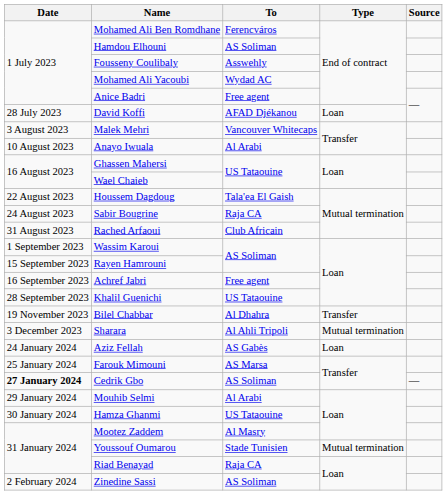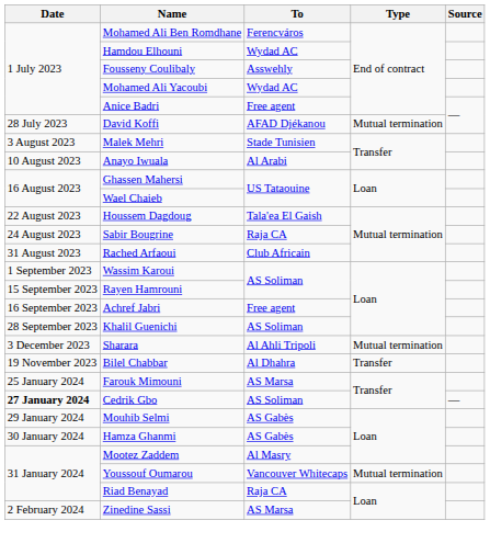 <table class="wikitable">
 <tr>
 <th>Date</th>
 <th>Name</th>
 <th>To</th>
 <th>Type</th>
 <th>Source</th>
 </tr>
 <tr>
 <td rowspan=5>1 July 2023</td>
 <td> <a href='#'>Mohamed Ali Ben Romdhane</a></td>
 <td> <a href='#'>Ferencváros</a></td>
 <td rowspan=5>End of contract</td>
 <td></td>
 </tr>
 <tr>
 <td> <a href='#'>Hamdou Elhouni</a></td>
-<td> <a href='#'>AS Soliman</a></td>
+<td> <a href='#'>Wydad AC</a></td>
 <td></td>
 </tr>
 <tr>
 <td> <a href='#'>Fousseny Coulibaly</a></td>
 <td> <a href='#'>Asswehly</a></td>
 <td></td>
 </tr>
 <tr>
 <td> <a href='#'>Mohamed Ali Yacoubi</a></td>
 <td> <a href='#'>Wydad AC</a></td>
 <td></td>
 </tr>
 <tr>
 <td> <a href='#'>Anice Badri</a></td>
 <td><a href='#'>Free agent</a></td>
 <td rowspan=2>—</td>
 </tr>
 <tr>
 <td>28 July 2023</td>
 <td> <a href='#'>David Koffi</a></td>
 <td> <a href='#'>AFAD Djékanou</a></td>
-<td>Loan</td>
+<td>Mutual termination</td>
 </tr>
 <tr>
 <td>3 August 2023</td>
 <td> <a href='#'>Malek Mehri</a></td>
-<td> <a href='#'>Vancouver Whitecaps</a></td>
+<td> <a href='#'>Stade Tunisien</a></td>
 <td rowspan=2>Transfer</td>
 <td></td>
 </tr>
 <tr>
 <td>10 August 2023</td>
 <td> <a href='#'>Anayo Iwuala</a></td>
 <td> <a href='#'>Al Arabi</a></td>
 <td></td>
 </tr>
 <tr>
 <td rowspan=2>16 August 2023</td>
 <td> <a href='#'>Ghassen Mahersi</a></td>
 <td rowspan=2> <a href='#'>US Tataouine</a></td>
 <td rowspan=2>Loan</td>
 <td></td>
 </tr>
 <tr>
 <td> <a href='#'>Wael Chaieb</a></td>
 <td></td>
 </tr>
 <tr>
 <td>22 August 2023</td>
 <td> <a href='#'>Houssem Dagdoug</a></td>
 <td> <a href='#'>Tala'ea El Gaish</a></td>
 <td rowspan=3>Mutual termination</td>
 <td></td>
 </tr>
 <tr>
 <td>24 August 2023</td>
 <td> <a href='#'>Sabir Bougrine</a></td>
 <td> <a href='#'>Raja CA</a></td>
 <td></td>
 </tr>
 <tr>
 <td>31 August 2023</td>
 <td> <a href='#'>Rached Arfaoui</a></td>
 <td> <a href='#'>Club Africain</a></td>
 <td></td>
 </tr>
 <tr>
 <td>1 September 2023</td>
 <td> <a href='#'>Wassim Karoui</a></td>
 <td rowspan=2> <a href='#'>AS Soliman</a></td>
 <td rowspan=4>Loan</td>
 <td></td>
 </tr>
 <tr>
 <td>15 September 2023</td>
 <td> <a href='#'>Rayen Hamrouni</a></td>
 <td></td>
 </tr>
 <tr>
 <td>16 September 2023</td>
 <td> <a href='#'>Achref Jabri</a></td>
 <td><a href='#'>Free agent</a></td>
 <td></td>
 </tr>
 <tr>
 <td>28 September 2023</td>
 <td> <a href='#'>Khalil Guenichi</a></td>
-<td> <a href='#'>US Tataouine</a></td>
-<td></td>
-</tr>
-<tr>
-<td>19 November 2023</td>
-<td> <a href='#'>Bilel Chabbar</a></td>
-<td> <a href='#'>Al Dhahra</a></td>
-<td>Transfer</td>
+<td> <a href='#'>AS Soliman</a></td>
 <td></td>
 </tr>
 <tr>
 <td>3 December 2023</td>
 <td> <a href='#'>Sharara</a></td>
 <td> <a href='#'>Al Ahli Tripoli</a></td>
 <td>Mutual termination</td>
 <td></td>
 </tr>
 <tr>
-<td>24 January 2024</td>
-<td> <a href='#'>Aziz Fellah</a></td>
-<td> <a href='#'>AS Gabès</a></td>
-<td>Loan</td>
+<td>19 November 2023</td>
+<td> <a href='#'>Bilel Chabbar</a></td>
+<td> <a href='#'>Al Dhahra</a></td>
+<td>Transfer</td>
 <td></td>
 </tr>
 <tr>
 <td>25 January 2024</td>
 <td> <a href='#'>Farouk Mimouni</a></td>
 <td> <a href='#'>AS Marsa</a></td>
 <td rowspan=2>Transfer</td>
 <td></td>
 </tr>
 <tr>
 <td><strong>27 January 2024</strong></td>
 <td> <a href='#'>Cedrik Gbo</a></td>
 <td> <a href='#'>AS Soliman</a></td>
 <td>—</td>
 </tr>
 <tr>
 <td>29 January 2024</td>
 <td> <a href='#'>Mouhib Selmi</a></td>
-<td> <a href='#'>Al Arabi</a></td>
+<td> <a href='#'>AS Gabès</a></td>
 <td rowspan=3>Loan</td>
 <td></td>
 </tr>
 <tr>
 <td>30 January 2024</td>
 <td> <a href='#'>Hamza Ghanmi</a></td>
-<td> <a href='#'>US Tataouine</a></td>
+<td> <a href='#'>AS Gabès</a></td>
 <td></td>
 </tr>
 <tr>
 <td rowspan=3>31 January 2024</td>
 <td> <a href='#'>Mootez Zaddem</a></td>
 <td> <a href='#'>Al Masry</a></td>
 <td></td>
 </tr>
 <tr>
 <td> <a href='#'>Youssouf Oumarou</a></td>
-<td> <a href='#'>Stade Tunisien</a></td>
+<td> <a href='#'>Vancouver Whitecaps</a></td>
 <td>Mutual termination</td>
 <td></td>
 </tr>
 <tr>
 <td> <a href='#'>Riad Benayad</a></td>
 <td> <a href='#'>Raja CA</a></td>
 <td rowspan=2>Loan</td>
 <td></td>
 </tr>
 <tr>
 <td>2 February 2024</td>
 <td> <a href='#'>Zinedine Sassi</a></td>
-<td> <a href='#'>AS Soliman</a></td>
+<td> <a href='#'>AS Marsa</a></td>
 <td></td>
 </tr>
 </table>
